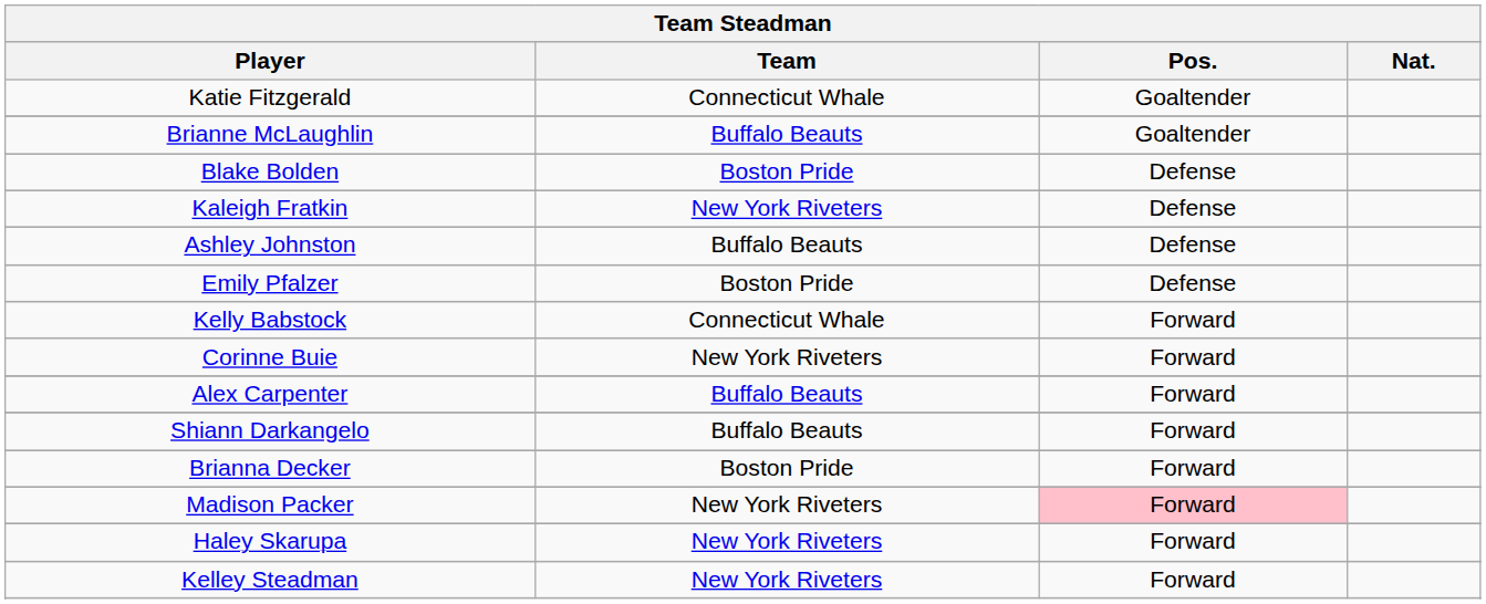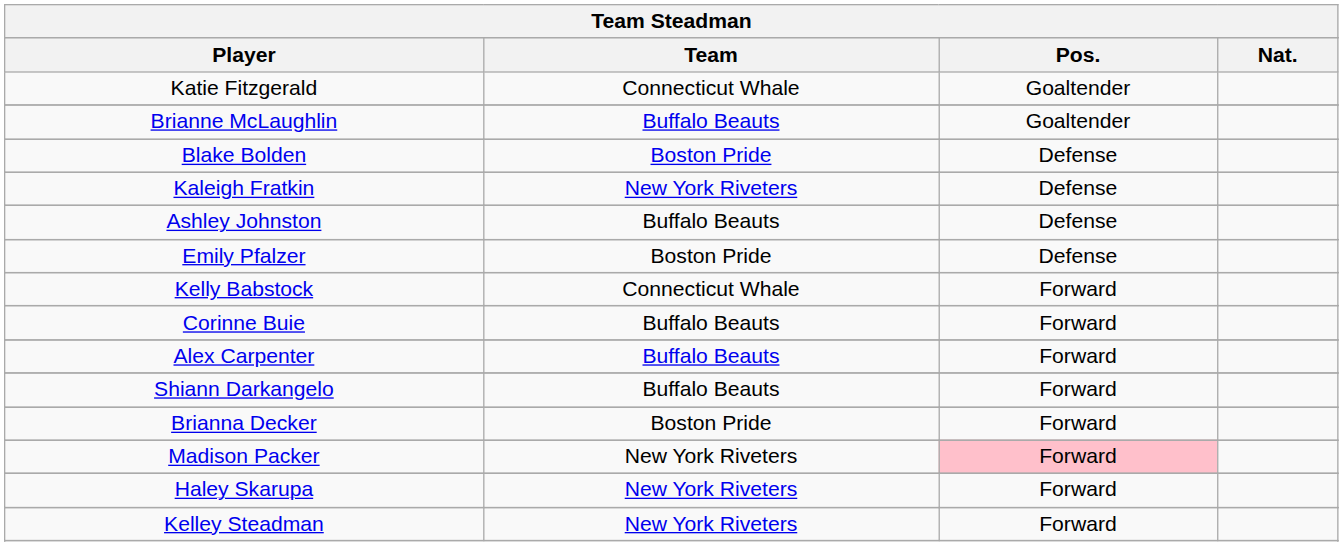 <table width="80%" class="wikitable" style="text-align:center">
 <tr>
 <th colspan=6>Team Steadman</th>
 </tr>
 <tr>
 </tr>
 <tr>
 <th>Player</th>
 <th>Team</th>
 <th>Pos.</th>
 <th>Nat.</th>
 </tr>
 <tr>
 <td>Katie Fitzgerald</td>
 <td>Connecticut Whale</td>
 <td>Goaltender</td>
 <td></td>
 </tr>
 <tr>
 </tr>
 <tr>
 <td><a href='#'>Brianne McLaughlin</a></td>
 <td><a href='#'>Buffalo Beauts</a></td>
 <td>Goaltender</td>
 <td></td>
 </tr>
 <tr>
 </tr>
 <tr>
 <td><a href='#'>Blake Bolden</a></td>
 <td><a href='#'>Boston Pride</a></td>
 <td>Defense</td>
 <td></td>
 </tr>
 <tr>
 </tr>
 <tr>
 <td><a href='#'>Kaleigh Fratkin</a></td>
 <td><a href='#'>New York Riveters</a></td>
 <td>Defense</td>
 <td></td>
 </tr>
 <tr>
 </tr>
 <tr>
 <td><a href='#'>Ashley Johnston</a></td>
 <td>Buffalo Beauts</td>
 <td>Defense</td>
 <td></td>
 </tr>
 <tr>
 </tr>
 <tr>
 <td><a href='#'>Emily Pfalzer</a></td>
 <td>Boston Pride</td>
 <td>Defense</td>
 <td></td>
 </tr>
 <tr>
 </tr>
 <tr>
 <td><a href='#'>Kelly Babstock</a></td>
 <td>Connecticut Whale</td>
 <td>Forward</td>
 <td></td>
 </tr>
 <tr>
 </tr>
 <tr>
 <td><a href='#'>Corinne Buie</a></td>
-<td>New York Riveters</td>
+<td>Buffalo Beauts</td>
 <td>Forward</td>
 <td></td>
 </tr>
 <tr>
 </tr>
 <tr>
 <td><a href='#'>Alex Carpenter</a></td>
 <td><a href='#'>Buffalo Beauts</a></td>
 <td>Forward</td>
 <td></td>
 </tr>
 <tr>
 </tr>
 <tr>
 <td><a href='#'>Shiann Darkangelo</a></td>
 <td>Buffalo Beauts</td>
 <td>Forward</td>
 <td></td>
 </tr>
 <tr>
 </tr>
 <tr>
 <td><a href='#'>Brianna Decker</a></td>
 <td>Boston Pride</td>
 <td>Forward</td>
 <td></td>
 </tr>
 <tr>
 </tr>
 <tr>
 <td><a href='#'>Madison Packer</a></td>
 <td>New York Riveters</td>
 <td style="background: pink;">Forward</td>
 <td></td>
 </tr>
 <tr>
 </tr>
 <tr>
 <td><a href='#'>Haley Skarupa</a></td>
 <td><a href='#'>New York Riveters</a></td>
 <td>Forward</td>
 <td></td>
 </tr>
 <tr>
 </tr>
 <tr>
 <td><a href='#'>Kelley Steadman</a></td>
 <td><a href='#'>New York Riveters</a></td>
 <td>Forward</td>
 <td></td>
 </tr>
 <tr>
 </tr>
 <tr>
 </tr>
 <tr>
 </tr>
 </table>
